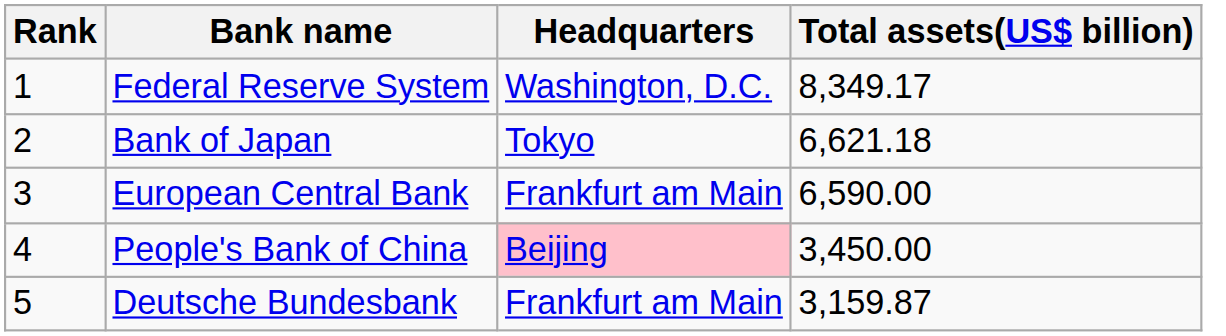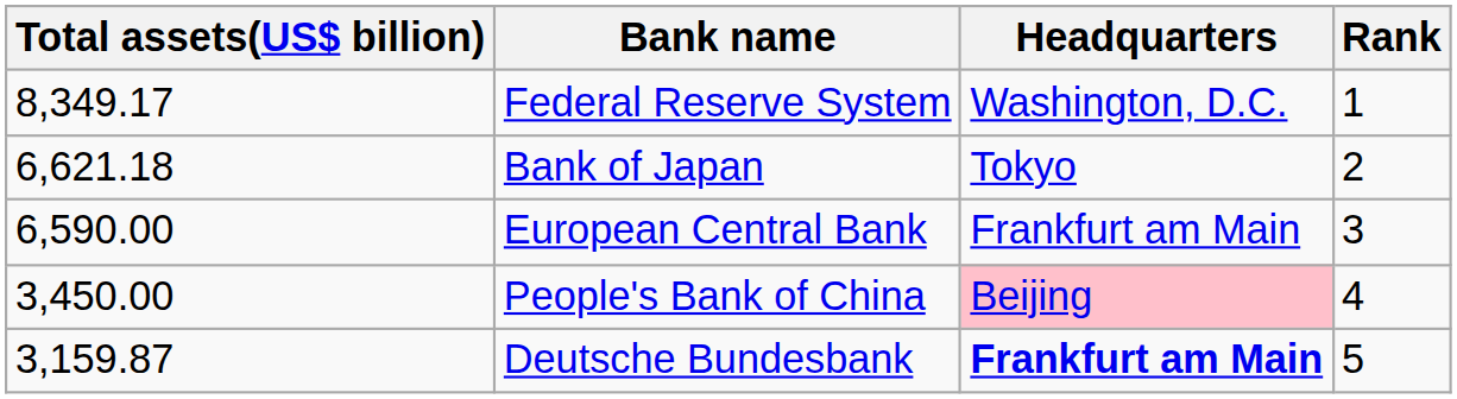 <table class="wikitable sortable mw-collapsible">
 <tr>
-<th data-sort-type="number">Rank</th>
+<th>Total assets(<a href='#'>US$</a> billion)</th>
 <th>Bank name</th>
 <th>Headquarters</th>
-<th>Total assets(<a href='#'>US$</a> billion)</th>
+<th data-sort-type="number">Rank</th>
 </tr>
 <tr>
-<td>1</td>
+<td>8,349.17</td>
 <td> <a href='#'>Federal Reserve System</a></td>
 <td><a href='#'>Washington, D.C.</a></td>
-<td>8,349.17</td>
+<td>1</td>
 </tr>
 <tr>
-<td>2</td>
+<td>6,621.18</td>
 <td> <a href='#'>Bank of Japan</a></td>
 <td><a href='#'>Tokyo</a></td>
-<td>6,621.18</td>
+<td>2</td>
 </tr>
 <tr>
-<td>3</td>
+<td>6,590.00</td>
 <td> <a href='#'>European Central Bank</a></td>
 <td><a href='#'>Frankfurt am Main</a></td>
-<td>6,590.00</td>
+<td>3</td>
 </tr>
 <tr>
-<td>4</td>
+<td>3,450.00</td>
 <td> <a href='#'>People's Bank of China</a></td>
 <td style="background: pink;"><a href='#'>Beijing</a></td>
-<td>3,450.00</td>
+<td>4</td>
 </tr>
 <tr>
+<td>3,159.87</td>
+<td> <a href='#'>Deutsche Bundesbank</a></td>
+<td><strong><a href='#'>Frankfurt am Main</a></strong></td>
 <td>5</td>
-<td> <a href='#'>Deutsche Bundesbank</a></td>
-<td><a href='#'>Frankfurt am Main</a></td>
-<td>3,159.87</td>
 </tr>
 </table>
